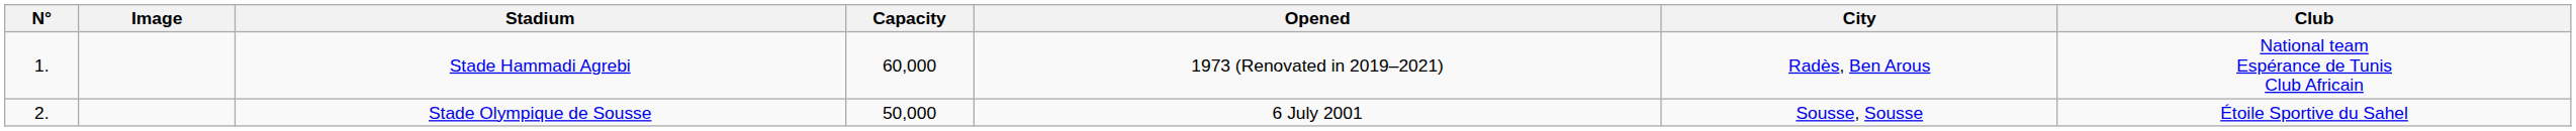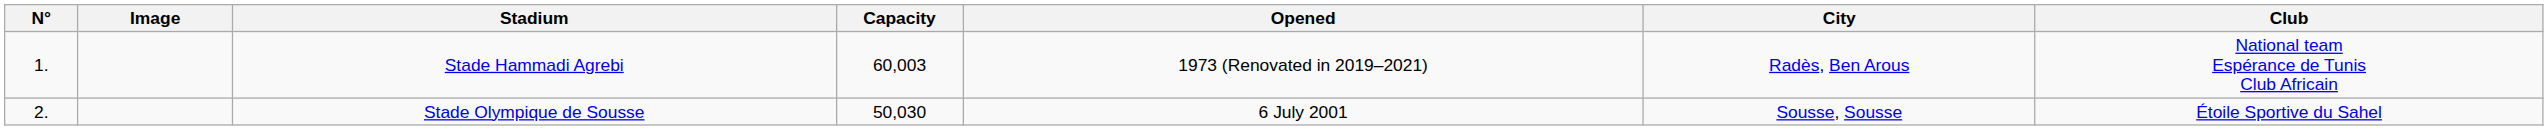 <table class="wikitable sortable" style="width:100%; text-align:center; font-size:85%;">
 <tr>
 <th>N°</th>
 <th>Image</th>
 <th>Stadium</th>
 <th width=5%>Capacity</th>
 <th>Opened</th>
 <th>City</th>
 <th width=20%>Club</th>
 </tr>
 <tr>
 <td>1.</td>
 <td></td>
 <td><a href='#'>Stade Hammadi Agrebi</a></td>
-<td>60,000</td>
+<td>60,003</td>
 <td>1973 (Renovated in 2019–2021)</td>
 <td><a href='#'>Radès</a>, <a href='#'>Ben Arous</a></td>
 <td><a href='#'>National team</a><br><a href='#'>Espérance de Tunis</a><br><a href='#'>Club Africain</a></td>
 </tr>
 <tr>
 <td>2.</td>
 <td></td>
 <td><a href='#'>Stade Olympique de Sousse</a></td>
-<td>50,000</td>
+<td>50,030</td>
 <td>6 July 2001</td>
 <td><a href='#'>Sousse</a>, <a href='#'>Sousse</a></td>
 <td><a href='#'>Étoile Sportive du Sahel</a></td>
 </tr>
 </table>
